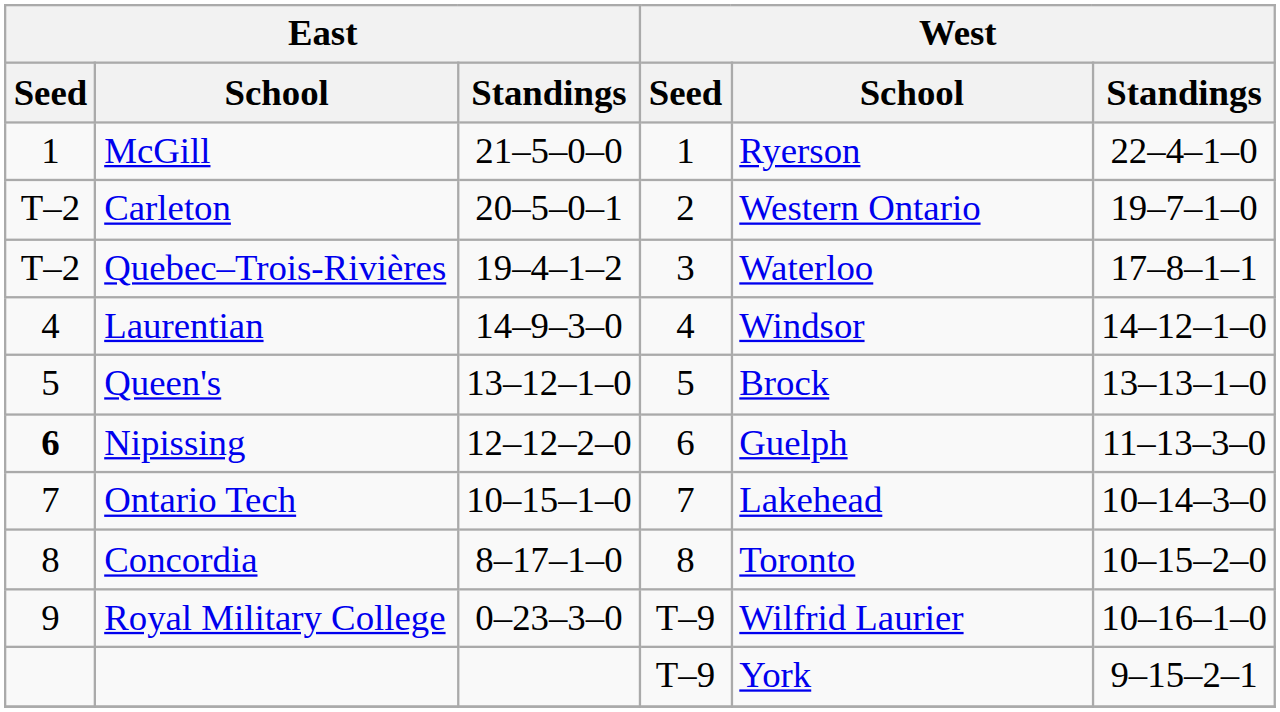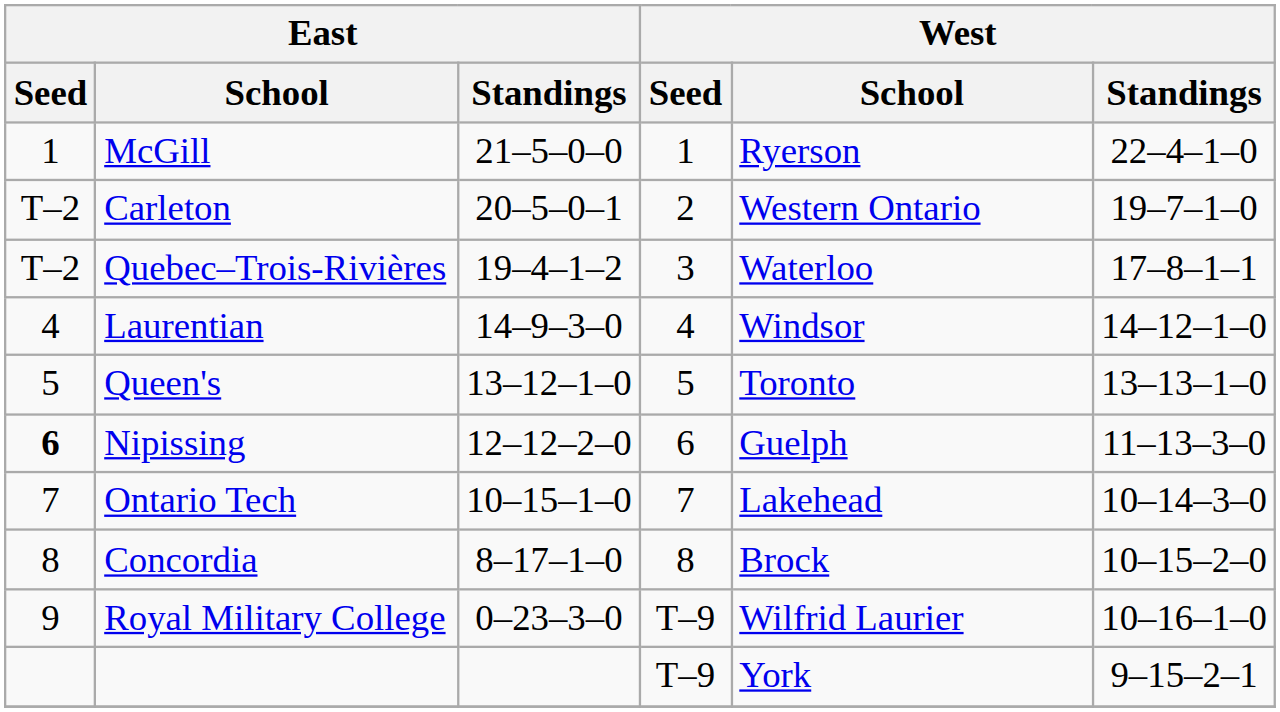 <table class="wikitable">
 <tr>
 <th colspan=3>East</th>
 <th colspan=3>West</th>
 </tr>
 <tr>
 <th>Seed</th>
 <th style="width:150px">School</th>
 <th>Standings</th>
 <th>Seed</th>
 <th style="width:150px">School</th>
 <th>Standings</th>
 </tr>
 <tr>
 <td align=center>1</td>
 <td><a href='#'>McGill</a></td>
 <td align=center>21–5–0–0</td>
 <td align=center>1</td>
 <td><a href='#'>Ryerson</a></td>
 <td align=center>22–4–1–0</td>
 </tr>
 <tr>
 <td align=center>T–2</td>
 <td><a href='#'>Carleton</a></td>
 <td align=center>20–5–0–1</td>
 <td align=center>2</td>
 <td><a href='#'>Western Ontario</a></td>
 <td align=center>19–7–1–0</td>
 </tr>
 <tr>
 <td align=center>T–2</td>
 <td><a href='#'>Quebec–Trois-Rivières</a></td>
 <td align=center>19–4–1–2</td>
 <td align=center>3</td>
 <td><a href='#'>Waterloo</a></td>
 <td align=center>17–8–1–1</td>
 </tr>
 <tr>
 <td align=center>4</td>
 <td><a href='#'>Laurentian</a></td>
 <td align=center>14–9–3–0</td>
 <td align=center>4</td>
 <td><a href='#'>Windsor</a></td>
 <td align=center>14–12–1–0</td>
 </tr>
 <tr>
 <td align=center>5</td>
 <td><a href='#'>Queen's</a></td>
 <td align=center>13–12–1–0</td>
 <td align=center>5</td>
-<td><a href='#'>Brock</a></td>
+<td><a href='#'>Toronto</a></td>
 <td align=center>13–13–1–0</td>
 </tr>
 <tr>
 <td align=center><strong>6</strong></td>
 <td><a href='#'>Nipissing</a></td>
 <td align=center>12–12–2–0</td>
 <td align=center>6</td>
 <td><a href='#'>Guelph</a></td>
 <td align=center>11–13–3–0</td>
 </tr>
 <tr>
 <td align=center>7</td>
 <td><a href='#'>Ontario Tech</a></td>
 <td align=center>10–15–1–0</td>
 <td align=center>7</td>
 <td><a href='#'>Lakehead</a></td>
 <td align=center>10–14–3–0</td>
 </tr>
 <tr>
 <td align=center>8</td>
 <td><a href='#'>Concordia</a></td>
 <td align=center>8–17–1–0</td>
 <td align=center>8</td>
-<td><a href='#'>Toronto</a></td>
+<td><a href='#'>Brock</a></td>
 <td align=center>10–15–2–0</td>
 </tr>
 <tr>
 <td align=center>9</td>
 <td><a href='#'>Royal Military College</a></td>
 <td align=center>0–23–3–0</td>
 <td align=center>T–9</td>
 <td><a href='#'>Wilfrid Laurier</a></td>
 <td align=center>10–16–1–0</td>
 </tr>
 <tr>
 <td></td>
 <td></td>
 <td></td>
 <td align=center>T–9</td>
 <td><a href='#'>York</a></td>
 <td align=center>9–15–2–1</td>
 </tr>
 <tr>
 </tr>
 </table>
